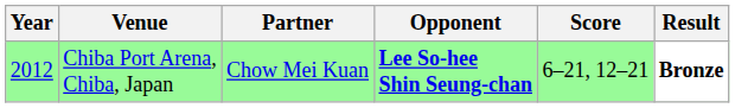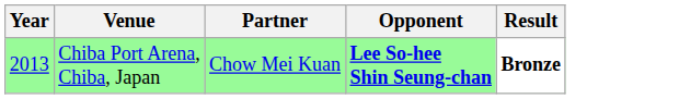 <table class="sortable wikitable" style="font-size: 90%;">
 <tr>
 <th>Year</th>
 <th>Venue</th>
 <th>Partner</th>
 <th>Opponent</th>
-<th>Score</th>
 <th>Result</th>
 </tr>
 <tr style="background:#98FB98">
-<td align="center"><a href='#'>2012</a></td>
+<td align="center"><a href='#'>2013</a></td>
 <td align="left"><a href='#'>Chiba Port Arena</a>,<br><a href='#'>Chiba</a>, Japan</td>
 <td align="left"> <a href='#'>Chow Mei Kuan</a></td>
 <td align="left"><strong> <a href='#'>Lee So-hee</a><br> <a href='#'>Shin Seung-chan</a></strong></td>
-<td align="left">6–21, 12–21</td>
 <td style="text-align:left; background:white"> <strong>Bronze</strong></td>
 </tr>
 </table>
